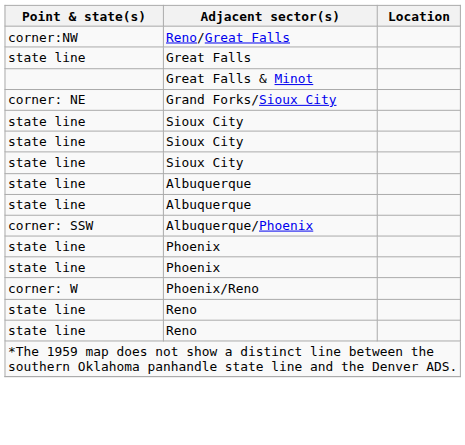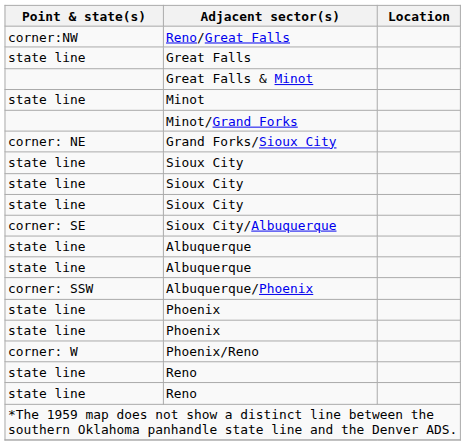 <table class="wikitable sortable" align="right">
 <tr>
 <th>Point & state(s)</th>
 <th>Adjacent sector(s)</th>
 <th>Location</th>
 </tr>
 <tr>
 <td>corner:NW  </td>
 <td><a href='#'>Reno</a>/<a href='#'>Great Falls</a></td>
 <td></td>
 </tr>
 <tr>
 <td>state line </td>
 <td>Great Falls</td>
 <td></td>
 </tr>
 <tr>
 <td></td>
 <td>Great Falls & <a href='#'>Minot</a></td>
 <td></td>
 </tr>
 <tr>
+<td>state line </td>
+<td>Minot</td>
+<td></td>
+</tr>
+<tr>
+<td></td>
+<td>Minot/<a href='#'>Grand Forks</a></td>
+<td></td>
+</tr>
+<tr>
 <td>corner: NE </td>
 <td>Grand Forks/<a href='#'>Sioux City</a></td>
 <td><small></small></td>
 </tr>
 <tr>
 <td>state line </td>
 <td>Sioux City</td>
 <td><small></small></td>
 </tr>
 <tr>
 <td>state line </td>
 <td>Sioux City</td>
 <td><small></small></td>
 </tr>
 <tr>
 <td>state line </td>
 <td>Sioux City</td>
 <td><small></small></td>
+</tr>
+<tr>
+<td>corner: SE </td>
+<td>Sioux City/<a href='#'>Albuquerque</a></td>
+<td></td>
 </tr>
 <tr>
 <td>state line </td>
 <td>Albuquerque</td>
 <td></td>
 </tr>
 <tr>
 <td>state line </td>
 <td>Albuquerque</td>
 <td></td>
 </tr>
 <tr>
 <td>corner: SSW </td>
 <td>Albuquerque/<a href='#'>Phoenix</a></td>
 <td></td>
 </tr>
 <tr>
 <td>state line  </td>
 <td>Phoenix</td>
 <td></td>
 </tr>
 <tr>
 <td>state line  </td>
 <td>Phoenix</td>
 <td></td>
 </tr>
 <tr>
 <td>corner: W   </td>
 <td>Phoenix/Reno</td>
 <td></td>
 </tr>
 <tr>
 <td>state line  </td>
 <td>Reno</td>
 <td></td>
 </tr>
 <tr>
 <td>state line  </td>
 <td>Reno</td>
 <td></td>
 </tr>
 <tr>
 <td colspan=3>*The 1959 map does not show a distinct line between the<br>southern Oklahoma panhandle state line and the Denver ADS.</td>
 </tr>
 <tr>
 </tr>
 </table>
